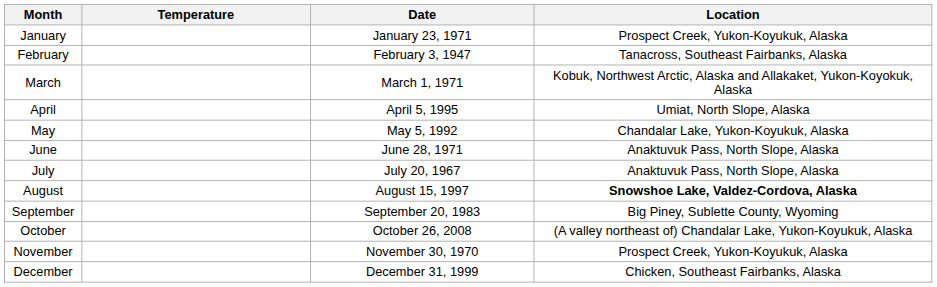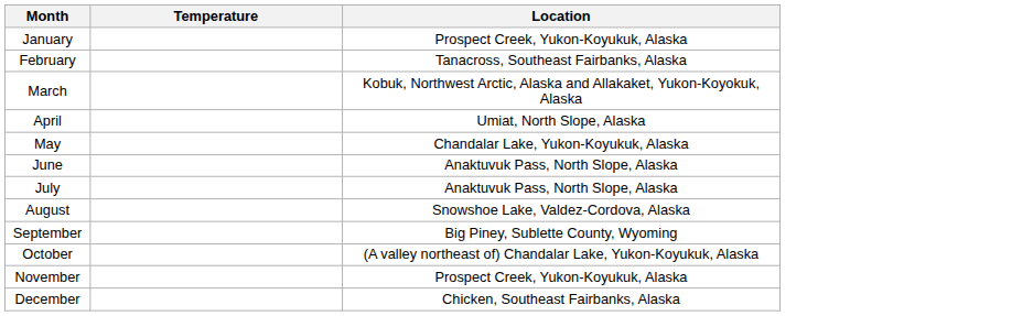 <table class="wikitable" style="font-size:90%; text-align:center; background: #FFFFFF">
 <tr>
 <th width=80 style=background: #FF0000>Month</th>
 <th width=250 style=background: #FFFFFF>Temperature</th>
-<th width=245 style=background: #0000FF>Date</th>
 <th width=440 style=background: #00FFFF>Location</th>
 </tr>
 <tr>
 <td>January</td>
 <td></td>
-<td>January 23, 1971</td>
 <td>Prospect Creek, Yukon-Koyukuk, Alaska</td>
 </tr>
 <tr>
 <td>February</td>
 <td></td>
-<td>February 3, 1947</td>
 <td>Tanacross, Southeast Fairbanks, Alaska</td>
 </tr>
 <tr>
 <td>March</td>
 <td></td>
-<td>March 1, 1971</td>
 <td>Kobuk, Northwest Arctic, Alaska and Allakaket, Yukon-Koyokuk, Alaska</td>
 </tr>
 <tr>
 <td>April</td>
 <td></td>
-<td>April 5, 1995</td>
 <td>Umiat, North Slope, Alaska</td>
 </tr>
 <tr>
 <td>May</td>
 <td></td>
-<td>May 5, 1992</td>
 <td>Chandalar Lake, Yukon-Koyukuk, Alaska</td>
 </tr>
 <tr>
 <td>June</td>
 <td></td>
-<td>June 28, 1971</td>
 <td>Anaktuvuk Pass, North Slope, Alaska</td>
 </tr>
 <tr>
 <td>July</td>
 <td></td>
-<td>July 20, 1967</td>
 <td>Anaktuvuk Pass, North Slope, Alaska</td>
 </tr>
 <tr>
 <td>August</td>
 <td></td>
-<td>August 15, 1997</td>
-<td><strong>Snowshoe Lake, Valdez-Cordova, Alaska</strong></td>
+<td>Snowshoe Lake, Valdez-Cordova, Alaska</td>
 </tr>
 <tr>
 <td>September</td>
 <td></td>
-<td>September 20, 1983</td>
 <td>Big Piney, Sublette County, Wyoming</td>
 </tr>
 <tr>
 <td>October</td>
 <td></td>
-<td>October 26, 2008</td>
 <td>(A valley northeast of) Chandalar Lake, Yukon-Koyukuk, Alaska</td>
 </tr>
 <tr>
 <td>November</td>
 <td></td>
-<td>November 30, 1970</td>
 <td>Prospect Creek, Yukon-Koyukuk, Alaska</td>
 </tr>
 <tr>
 <td>December</td>
 <td></td>
-<td>December 31, 1999</td>
 <td>Chicken, Southeast Fairbanks, Alaska</td>
 </tr>
 </table>
